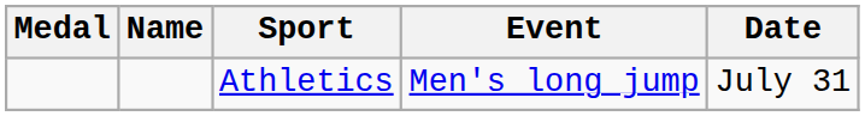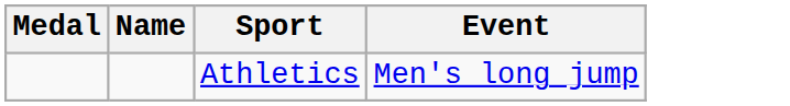 <table class="wikitable" style="font-size:95%">
 <tr>
 <th>Medal</th>
 <th>Name</th>
 <th>Sport</th>
 <th>Event</th>
-<th>Date</th>
 </tr>
 <tr>
 <td></td>
 <td></td>
 <td><a href='#'>Athletics</a></td>
 <td><a href='#'>Men's long jump</a></td>
-<td>July 31</td>
 </tr>
 </table>
